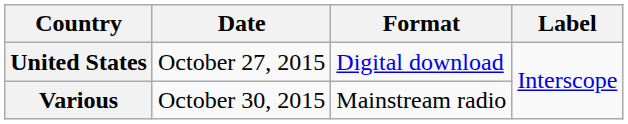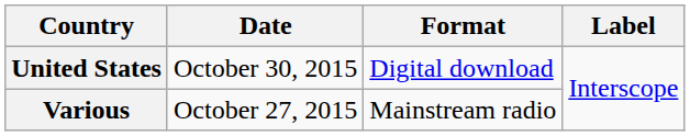 <table class="wikitable plainrowheaders">
 <tr>
 <th>Country</th>
 <th>Date</th>
 <th>Format</th>
 <th>Label</th>
 </tr>
 <tr>
 <th scope="row">United States</th>
-<td>October 27, 2015</td>
+<td>October 30, 2015</td>
 <td><a href='#'>Digital download</a></td>
 <td rowspan="2"><a href='#'>Interscope</a></td>
 </tr>
 <tr>
 <th scope="row">Various</th>
-<td>October 30, 2015</td>
+<td>October 27, 2015</td>
 <td>Mainstream radio</td>
 </tr>
 </table>
